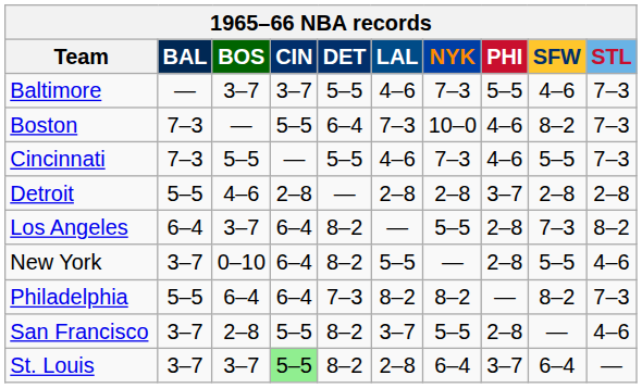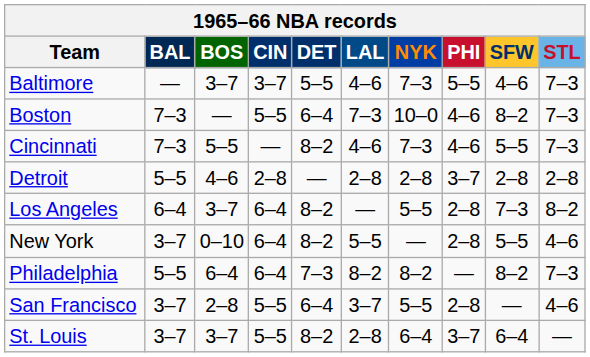 <table class="wikitable" style="font-size:95%; text-align:center;">
 <tr>
 <th colspan=10>1965–66 NBA records</th>
 </tr>
 <tr>
 <th width=100>Team</th>
 <th style="background:#002854;color:#FFFFFF;width=35">BAL</th>
 <th style="background:#006400;color:#FFFFFF;width=35">BOS</th>
 <th style="background:#012F6B;color:#FFFFFF;width=35">CIN</th>
 <th style="background:#012F6B;color:#FFFFFF;width=35">DET</th>
 <th style="background:#004B87;color:#FFFFFF;width=35">LAL</th>
 <th style="background:#003EA4;color:#FF8C00;width=35">NYK</th>
 <th style="background:#C90F2E;color:#FFFFFF;width=35">PHI</th>
 <th style="background:#FFC62C;color:#012F6B;width=35">SFW</th>
 <th style="background:#69B3E6;color:#C70F2E;width=35">STL</th>
 </tr>
 <tr>
 <td style="text-align:left;"><a href='#'>Baltimore</a></td>
 <td>—</td>
 <td>3–7</td>
 <td>3–7</td>
 <td>5–5</td>
 <td>4–6</td>
 <td>7–3</td>
 <td>5–5</td>
 <td>4–6</td>
 <td>7–3</td>
 </tr>
 <tr>
 <td style="text-align:left;"><a href='#'>Boston</a></td>
 <td>7–3</td>
 <td>—</td>
 <td>5–5</td>
 <td>6–4</td>
 <td>7–3</td>
 <td>10–0</td>
 <td>4–6</td>
 <td>8–2</td>
 <td>7–3</td>
 </tr>
 <tr>
 <td style="text-align:left;"><a href='#'>Cincinnati</a></td>
 <td>7–3</td>
 <td>5–5</td>
 <td>—</td>
-<td>5–5</td>
+<td>8–2</td>
 <td>4–6</td>
 <td>7–3</td>
 <td>4–6</td>
 <td>5–5</td>
 <td>7–3</td>
 </tr>
 <tr>
 <td style="text-align:left;"><a href='#'>Detroit</a></td>
 <td>5–5</td>
 <td>4–6</td>
 <td>2–8</td>
 <td>—</td>
 <td>2–8</td>
 <td>2–8</td>
 <td>3–7</td>
 <td>2–8</td>
 <td>2–8</td>
 </tr>
 <tr>
 <td style="text-align:left;"><a href='#'>Los Angeles</a></td>
 <td>6–4</td>
 <td>3–7</td>
 <td>6–4</td>
 <td>8–2</td>
 <td>—</td>
 <td>5–5</td>
 <td>2–8</td>
 <td>7–3</td>
 <td>8–2</td>
 </tr>
 <tr>
 <td style="text-align:left;">New York</td>
 <td>3–7</td>
 <td>0–10</td>
 <td>6–4</td>
 <td>8–2</td>
 <td>5–5</td>
 <td>—</td>
 <td>2–8</td>
 <td>5–5</td>
 <td>4–6</td>
 </tr>
 <tr>
 <td style="text-align:left;"><a href='#'>Philadelphia</a></td>
 <td>5–5</td>
 <td>6–4</td>
 <td>6–4</td>
 <td>7–3</td>
 <td>8–2</td>
 <td>8–2</td>
 <td>—</td>
 <td>8–2</td>
 <td>7–3</td>
 </tr>
 <tr>
 <td style="text-align:left;"><a href='#'>San Francisco</a></td>
 <td>3–7</td>
 <td>2–8</td>
 <td>5–5</td>
-<td>8–2</td>
+<td>6–4</td>
 <td>3–7</td>
 <td>5–5</td>
 <td>2–8</td>
 <td>—</td>
 <td>4–6</td>
 </tr>
 <tr>
 <td style="text-align:left;"><a href='#'>St. Louis</a></td>
 <td>3–7</td>
 <td>3–7</td>
-<td style="background: lightgreen;">5–5</td>
+<td>5–5</td>
 <td>8–2</td>
 <td>2–8</td>
 <td>6–4</td>
 <td>3–7</td>
 <td>6–4</td>
 <td>—</td>
 </tr>
 </table>
